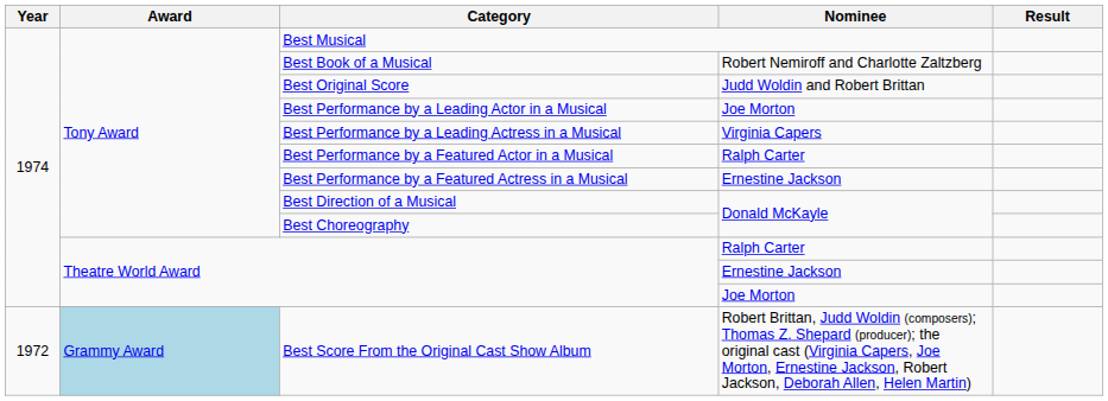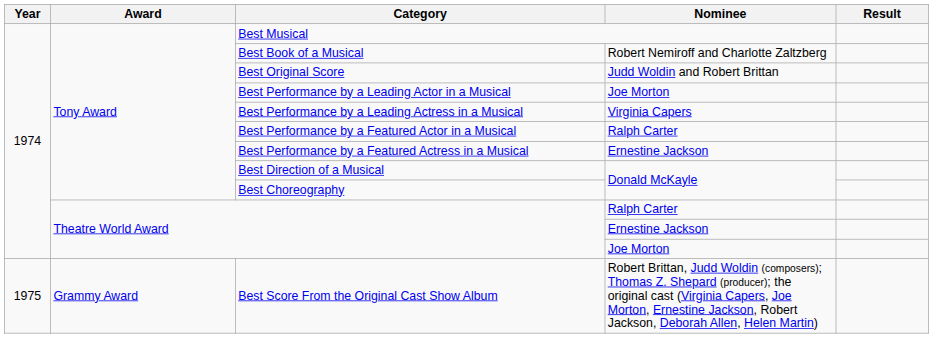 <table class="wikitable" width="95%">
 <tr>
 <th width="5%">Year</th>
 <th width="20%">Award</th>
 <th width="40%">Category</th>
 <th width="25%">Nominee</th>
 <th width="10%">Result</th>
 </tr>
 <tr>
 <td rowspan="12" align="center">1974</td>
 <td rowspan="9"><a href='#'>Tony Award</a></td>
 <td colspan="2"><a href='#'>Best Musical</a></td>
 <td></td>
 </tr>
 <tr>
 <td><a href='#'>Best Book of a Musical</a></td>
 <td>Robert Nemiroff and Charlotte Zaltzberg</td>
 <td></td>
 </tr>
 <tr>
 <td><a href='#'>Best Original Score</a></td>
 <td><a href='#'>Judd Woldin</a> and Robert Brittan</td>
 <td></td>
 </tr>
 <tr>
 <td><a href='#'>Best Performance by a Leading Actor in a Musical</a></td>
 <td><a href='#'>Joe Morton</a></td>
 <td></td>
 </tr>
 <tr>
 <td><a href='#'>Best Performance by a Leading Actress in a Musical</a></td>
 <td><a href='#'>Virginia Capers</a></td>
 <td></td>
 </tr>
 <tr>
 <td><a href='#'>Best Performance by a Featured Actor in a Musical</a></td>
 <td><a href='#'>Ralph Carter</a></td>
 <td></td>
 </tr>
 <tr>
 <td><a href='#'>Best Performance by a Featured Actress in a Musical</a></td>
 <td><a href='#'>Ernestine Jackson</a></td>
 <td></td>
 </tr>
 <tr>
 <td><a href='#'>Best Direction of a Musical</a></td>
 <td rowspan="2"><a href='#'>Donald McKayle</a></td>
 <td></td>
 </tr>
 <tr>
 <td><a href='#'>Best Choreography</a></td>
 <td></td>
 </tr>
 <tr>
 <td rowspan="3" colspan="2"><a href='#'>Theatre World Award</a></td>
 <td><a href='#'>Ralph Carter</a></td>
 <td></td>
 </tr>
 <tr>
 <td><a href='#'>Ernestine Jackson</a></td>
 <td></td>
 </tr>
 <tr>
 <td><a href='#'>Joe Morton</a></td>
 <td></td>
 </tr>
 <tr>
-<td rowspan="1" align="center">1972</td>
-<td style="background: lightblue;"><a href='#'>Grammy Award</a></td>
+<td rowspan="1" align="center">1975</td>
+<td><a href='#'>Grammy Award</a></td>
 <td><a href='#'>Best Score From the Original Cast Show Album</a></td>
 <td>Robert Brittan, <a href='#'>Judd Woldin</a> <small>(composers)</small>; <a href='#'>Thomas Z. Shepard</a> <small>(producer)</small>; the original cast (<a href='#'>Virginia Capers</a>, <a href='#'>Joe Morton</a>, <a href='#'>Ernestine Jackson</a>, Robert Jackson, <a href='#'>Deborah Allen</a>, <a href='#'>Helen Martin</a>)</td>
 <td></td>
 </tr>
 </table>
